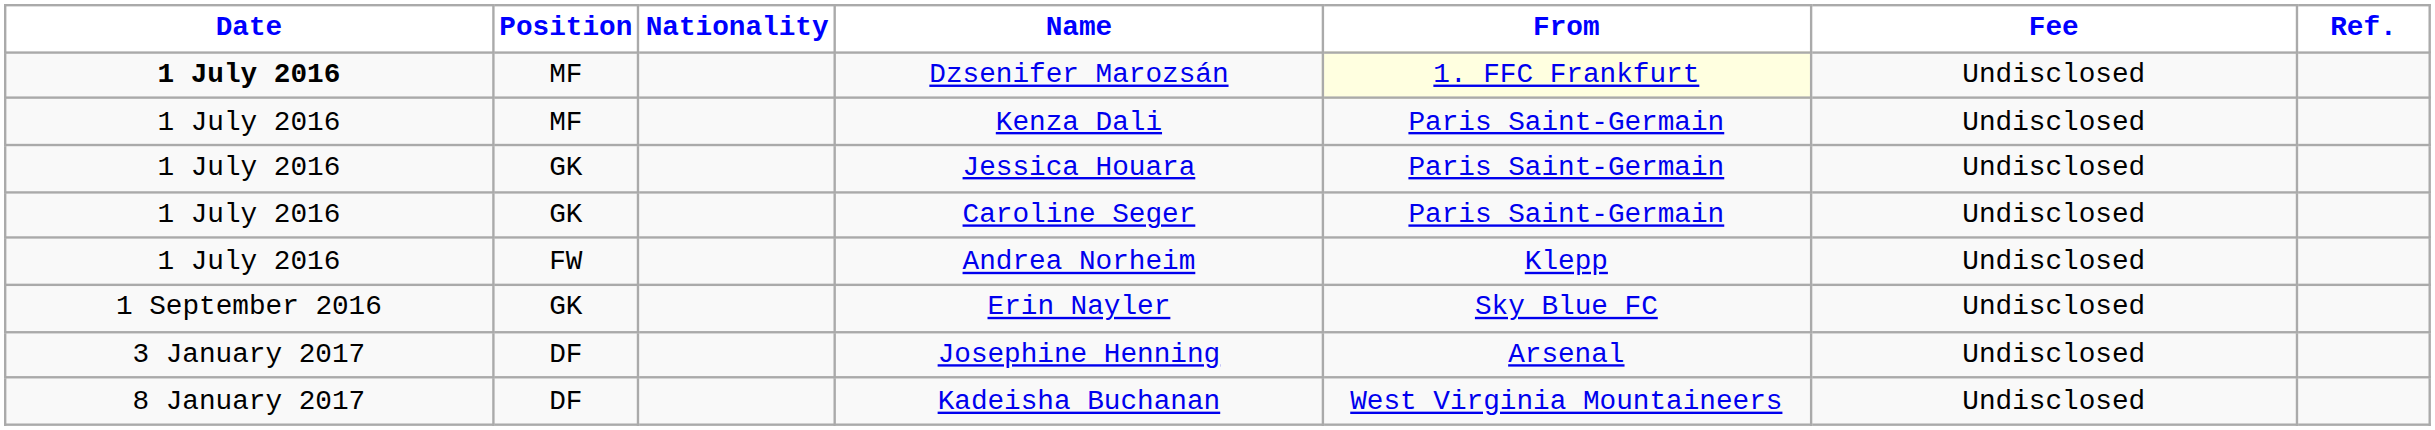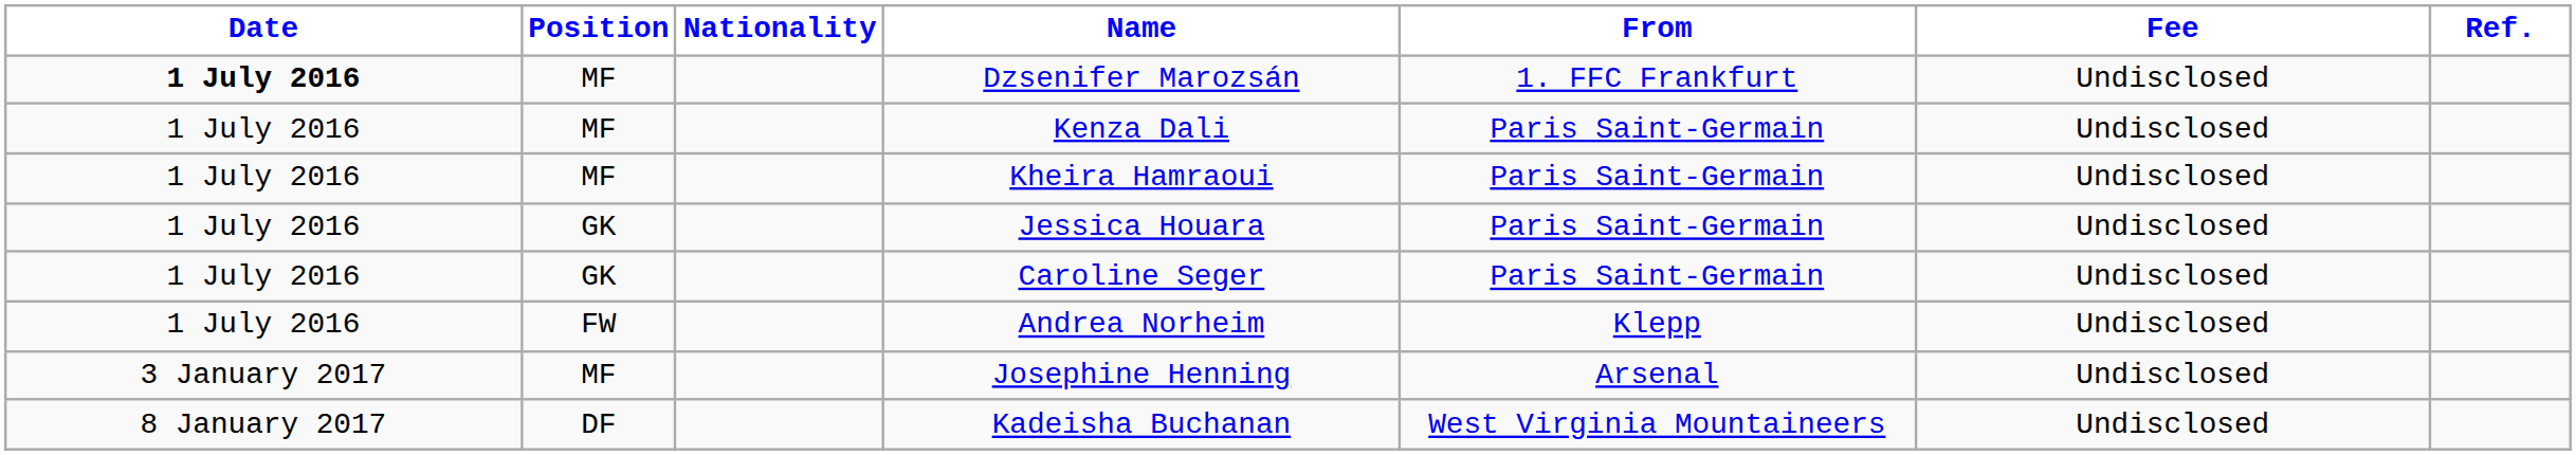 <table class="wikitable" style="text-align:center; font-size:90%; ">
 <tr>
 <th style="background:#FFFFFF; color:blue; width:200px;">Date</th>
 <th style="background:#FFFFFF; color:blue; width:50px;">Position</th>
 <th style="background:#FFFFFF; color:blue; width:50px;">Nationality</th>
 <th style="background:#FFFFFF; color:blue; width:200px;">Name</th>
 <th style="background:#FFFFFF; color:blue; width:200px;">From</th>
 <th style="background:#FFFFFF; color:blue; width:200px;">Fee</th>
 <th style="background:#FFFFFF; color:blue; width:50px;">Ref.</th>
 </tr>
 <tr>
 <td><strong>1 July 2016</strong></td>
 <td>MF</td>
 <td></td>
 <td><a href='#'>Dzsenifer Marozsán</a></td>
-<td style="background: lightyellow;"><a href='#'>1. FFC Frankfurt</a></td>
+<td><a href='#'>1. FFC Frankfurt</a></td>
 <td>Undisclosed</td>
 <td></td>
 </tr>
 <tr>
 <td>1 July 2016</td>
 <td>MF</td>
 <td></td>
 <td><a href='#'>Kenza Dali</a></td>
+<td><a href='#'>Paris Saint-Germain</a></td>
+<td>Undisclosed</td>
+<td></td>
+</tr>
+<tr>
+<td>1 July 2016</td>
+<td>MF</td>
+<td></td>
+<td><a href='#'>Kheira Hamraoui</a></td>
 <td><a href='#'>Paris Saint-Germain</a></td>
 <td>Undisclosed</td>
 <td></td>
 </tr>
 <tr>
 <td>1 July 2016</td>
 <td>GK</td>
 <td></td>
 <td><a href='#'>Jessica Houara</a></td>
 <td><a href='#'>Paris Saint-Germain</a></td>
 <td>Undisclosed</td>
 <td></td>
 </tr>
 <tr>
 <td>1 July 2016</td>
 <td>GK</td>
 <td></td>
 <td><a href='#'>Caroline Seger</a></td>
 <td><a href='#'>Paris Saint-Germain</a></td>
 <td>Undisclosed</td>
 <td></td>
 </tr>
 <tr>
 <td>1 July 2016</td>
 <td>FW</td>
 <td></td>
 <td><a href='#'>Andrea Norheim</a></td>
 <td><a href='#'>Klepp</a></td>
 <td>Undisclosed</td>
 <td></td>
 </tr>
 <tr>
-<td>1 September 2016</td>
-<td>GK</td>
-<td></td>
-<td><a href='#'>Erin Nayler</a></td>
-<td><a href='#'>Sky Blue FC</a></td>
-<td>Undisclosed</td>
-<td></td>
-</tr>
-<tr>
 <td>3 January 2017</td>
-<td>DF</td>
+<td>MF</td>
 <td></td>
 <td><a href='#'>Josephine Henning</a></td>
 <td><a href='#'>Arsenal</a></td>
 <td>Undisclosed</td>
 <td></td>
 </tr>
 <tr>
 <td>8 January 2017</td>
 <td>DF</td>
 <td></td>
 <td><a href='#'>Kadeisha Buchanan</a></td>
 <td><a href='#'>West Virginia Mountaineers</a></td>
 <td>Undisclosed</td>
 <td></td>
 </tr>
 </table>
